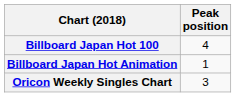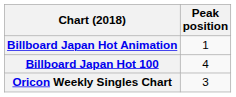 <table class="wikitable plainrowheaders" style="text-align:center;">
 <tr>
 <th>Chart (2018)</th>
 <th>Peak<br>position</th>
 </tr>
 <tr>
+<th scope="row"><a href='#'>Billboard Japan Hot Animation</a></th>
+<td>1</td>
+</tr>
+<tr>
 <th scope="row"><a href='#'>Billboard Japan Hot 100</a></th>
 <td>4</td>
-</tr>
-<tr>
-<th scope="row"><a href='#'>Billboard Japan Hot Animation</a></th>
-<td>1</td>
 </tr>
 <tr>
 <th scope="row"><a href='#'>Oricon</a> Weekly Singles Chart</th>
 <td>3</td>
 </tr>
 </table>
